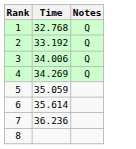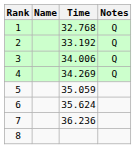 <table class="sortable wikitable" style="text-align:center;">
 <tr>
 <th>Rank</th>
+<th>Name</th>
 <th>Time</th>
 <th>Notes</th>
 </tr>
 <tr bgcolor=ccffcc>
 <td>1</td>
+<td align=left></td>
 <td>32.768</td>
 <td>Q</td>
 </tr>
 <tr bgcolor=ccffcc>
 <td>2</td>
+<td align=left></td>
 <td>33.192</td>
 <td>Q</td>
 </tr>
 <tr bgcolor=ccffcc>
 <td>3</td>
+<td align=left></td>
 <td>34.006</td>
 <td>Q</td>
 </tr>
 <tr bgcolor=ccffcc>
 <td>4</td>
+<td align=left></td>
 <td>34.269</td>
 <td>Q</td>
 </tr>
 <tr>
 <td>5</td>
+<td align=left></td>
 <td>35.059</td>
 <td></td>
 </tr>
 <tr>
 <td>6</td>
-<td>35.614</td>
+<td align=left></td>
+<td>35.624</td>
 <td></td>
 </tr>
 <tr>
 <td>7</td>
+<td align=left></td>
 <td>36.236</td>
 <td></td>
 </tr>
 <tr>
 <td>8</td>
+<td align=left></td>
 <td></td>
 <td></td>
 </tr>
 </table>
